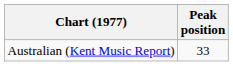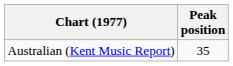 <table class="wikitable sortable">
 <tr>
 <th>Chart (1977)</th>
 <th>Peak<br>position</th>
 </tr>
 <tr>
 <td>Australian (<a href='#'>Kent Music Report</a>) </td>
-<td style="text-align:center;">33</td>
+<td style="text-align:center;">35</td>
 </tr>
 </table>
